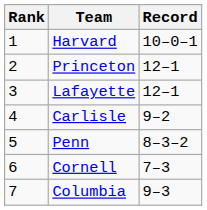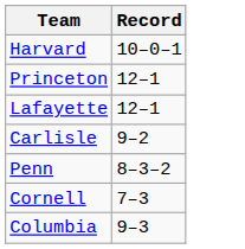 <table class="wikitable">
 <tr>
-<th>Rank</th>
 <th>Team</th>
 <th>Record</th>
 </tr>
 <tr>
-<td>1</td>
 <td><a href='#'>Harvard</a></td>
 <td>10–0–1</td>
 </tr>
 <tr>
-<td>2</td>
 <td><a href='#'>Princeton</a></td>
 <td>12–1</td>
 </tr>
 <tr>
-<td>3</td>
 <td><a href='#'>Lafayette</a></td>
 <td>12–1</td>
 </tr>
 <tr>
-<td>4</td>
 <td><a href='#'>Carlisle</a></td>
 <td>9–2</td>
 </tr>
 <tr>
-<td>5</td>
 <td><a href='#'>Penn</a></td>
 <td>8–3–2</td>
 </tr>
 <tr>
-<td>6</td>
 <td><a href='#'>Cornell</a></td>
 <td>7–3</td>
 </tr>
 <tr>
-<td>7</td>
 <td><a href='#'>Columbia</a></td>
 <td>9–3</td>
 </tr>
 </table>
